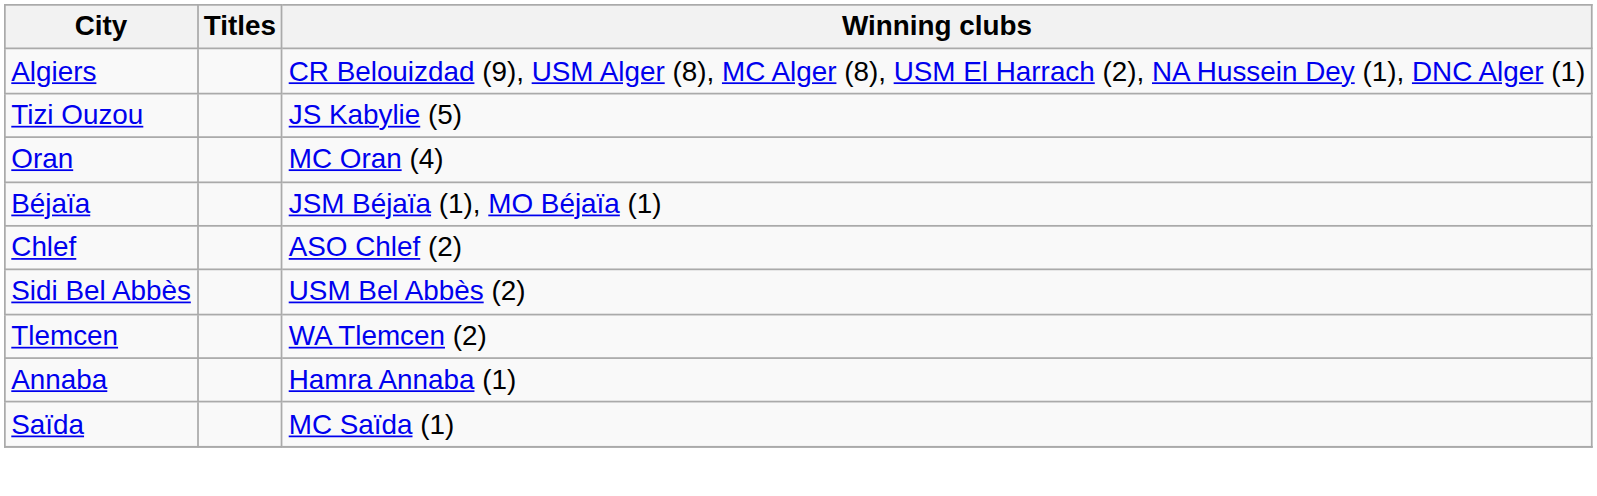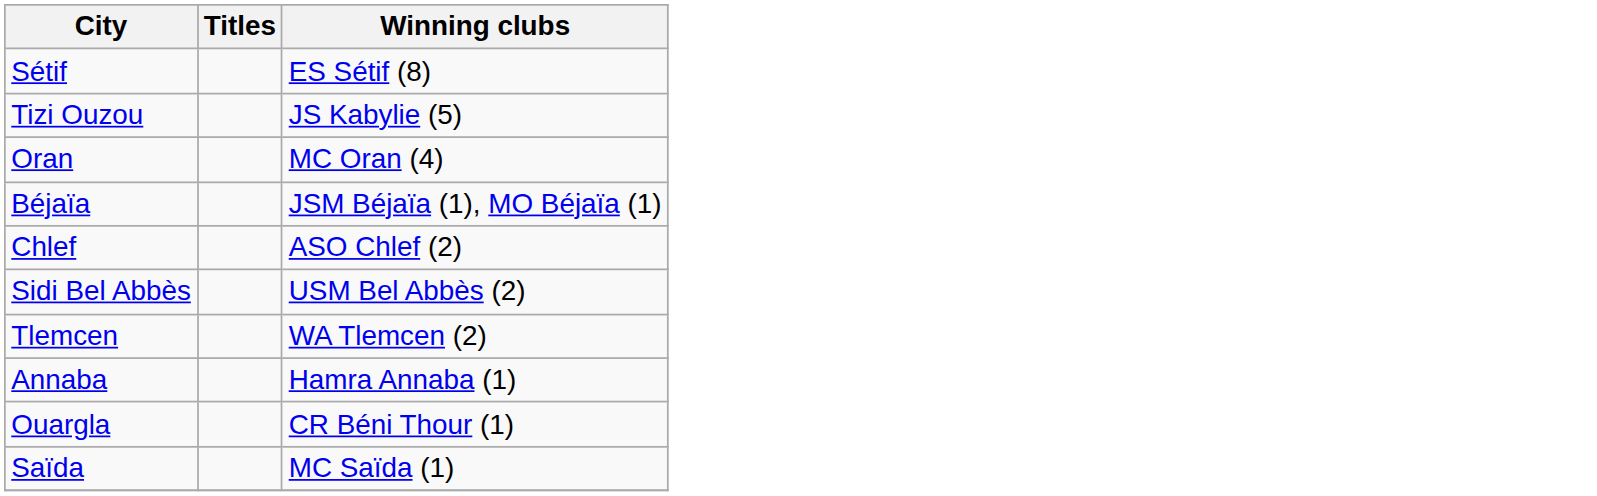 <table class="wikitable">
 <tr>
 <th>City</th>
 <th>Titles</th>
 <th>Winning clubs</th>
 </tr>
 <tr>
-<td><a href='#'>Algiers</a></td>
+<td><a href='#'>Sétif</a></td>
 <td></td>
-<td><a href='#'>CR Belouizdad</a> (9), <a href='#'>USM Alger</a> (8), <a href='#'>MC Alger</a> (8), <a href='#'>USM El Harrach</a> (2), <a href='#'>NA Hussein Dey</a> (1), <a href='#'>DNC Alger</a> (1)</td>
+<td><a href='#'>ES Sétif</a> (8)</td>
 </tr>
 <tr>
 <td><a href='#'>Tizi Ouzou</a></td>
 <td></td>
 <td><a href='#'>JS Kabylie</a> (5)</td>
 </tr>
 <tr>
 <td><a href='#'>Oran</a></td>
 <td></td>
 <td><a href='#'>MC Oran</a> (4)</td>
 </tr>
 <tr>
 <td><a href='#'>Béjaïa</a></td>
 <td></td>
 <td><a href='#'>JSM Béjaïa</a> (1), <a href='#'>MO Béjaïa</a> (1)</td>
 </tr>
 <tr>
 <td><a href='#'>Chlef</a></td>
 <td></td>
 <td><a href='#'>ASO Chlef</a> (2)</td>
 </tr>
 <tr>
 <td><a href='#'>Sidi Bel Abbès</a></td>
 <td></td>
 <td><a href='#'>USM Bel Abbès</a> (2)</td>
 </tr>
 <tr>
 <td><a href='#'>Tlemcen</a></td>
 <td></td>
 <td><a href='#'>WA Tlemcen</a> (2)</td>
 </tr>
 <tr>
 <td><a href='#'>Annaba</a></td>
 <td></td>
 <td><a href='#'>Hamra Annaba</a> (1)</td>
 </tr>
 <tr>
+<td><a href='#'>Ouargla</a></td>
+<td></td>
+<td><a href='#'>CR Béni Thour</a> (1)</td>
+</tr>
+<tr>
 <td><a href='#'>Saïda</a></td>
 <td></td>
 <td><a href='#'>MC Saïda</a> (1)</td>
 </tr>
 <tr>
 </tr>
 </table>
